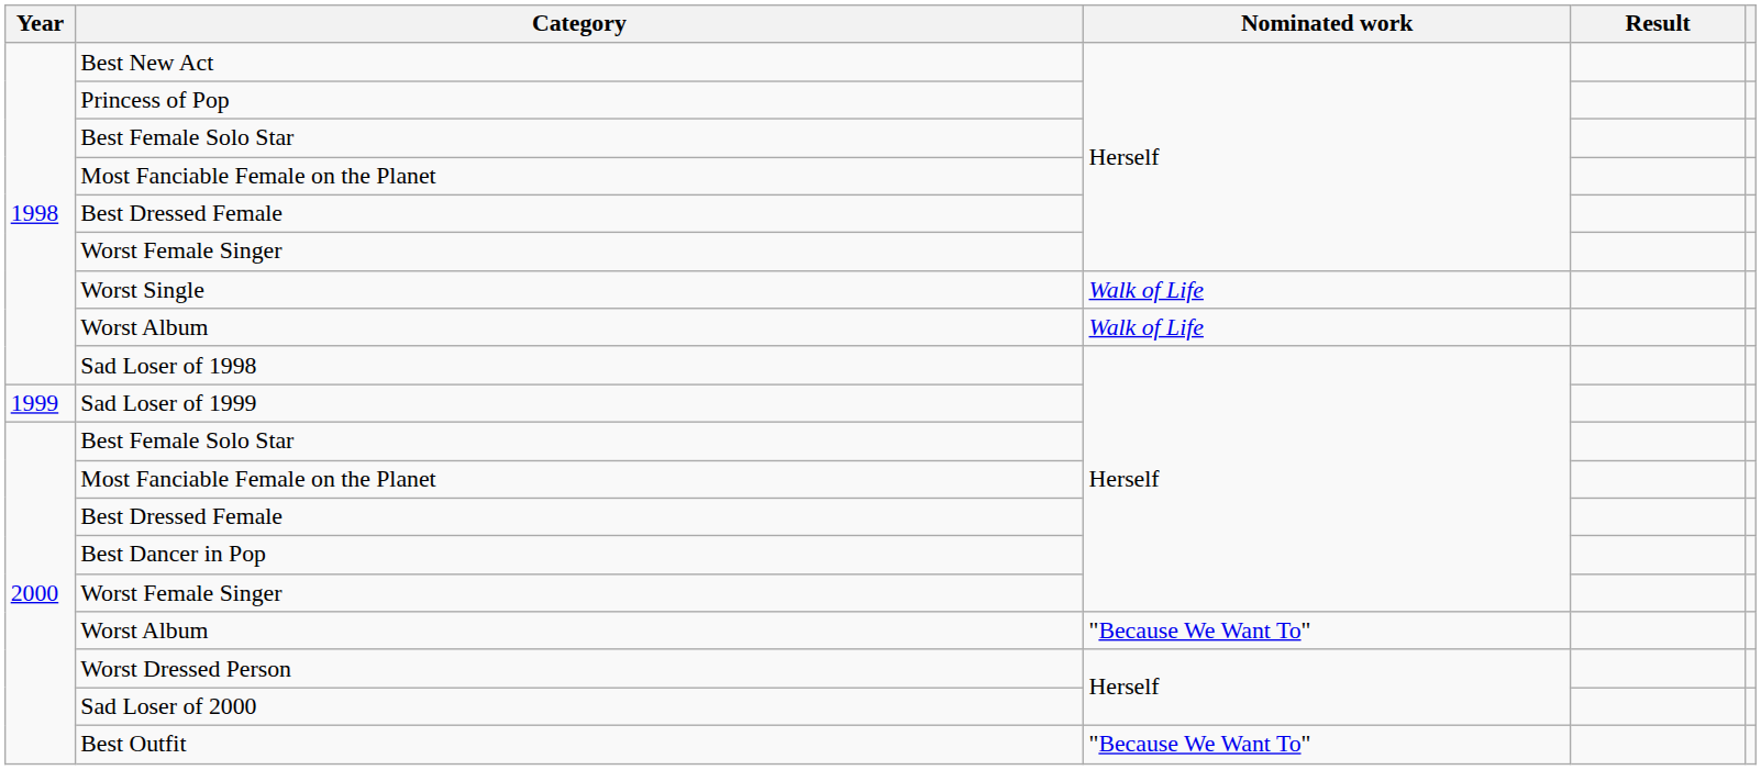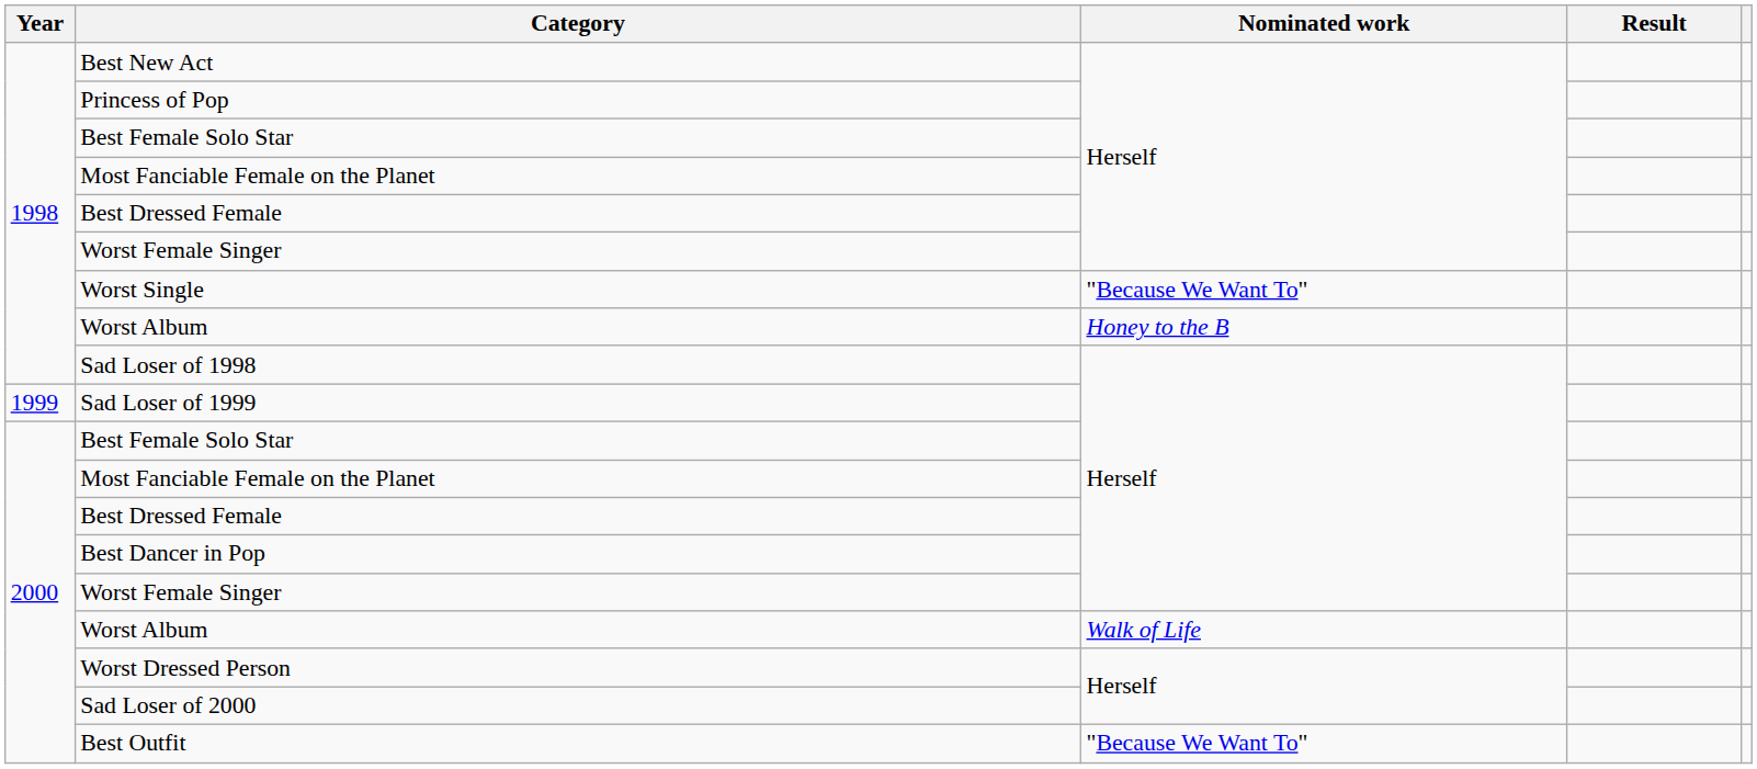 <table class="wikitable" width="74%">
 <tr>
 <th width="4%">Year</th>
 <th width="58%">Category</th>
 <th width="28%">Nominated work</th>
 <th width="10%">Result</th>
 <th width="5%"></th>
 </tr>
 <tr>
 <td rowspan="9"><a href='#'>1998</a></td>
 <td>Best New Act</td>
 <td rowspan="6">Herself</td>
 <td></td>
 <td></td>
 </tr>
 <tr>
 <td>Princess of Pop</td>
 <td></td>
 <td></td>
 </tr>
 <tr>
 <td>Best Female Solo Star</td>
 <td></td>
 <td></td>
 </tr>
 <tr>
 <td>Most Fanciable Female on the Planet</td>
 <td></td>
 <td></td>
 </tr>
 <tr>
 <td>Best Dressed Female</td>
 <td></td>
 <td></td>
 </tr>
 <tr>
 <td>Worst Female Singer</td>
 <td></td>
 <td></td>
 </tr>
 <tr>
 <td>Worst Single</td>
-<td><em><a href='#'>Walk of Life</a></em></td>
+<td>"<a href='#'>Because We Want To</a>"</td>
 <td></td>
 <td></td>
 </tr>
 <tr>
 <td>Worst Album</td>
-<td><em><a href='#'>Walk of Life</a></em></td>
+<td><em><a href='#'>Honey to the B</a></em></td>
 <td></td>
 <td></td>
 </tr>
 <tr>
 <td>Sad Loser of 1998</td>
 <td rowspan="7">Herself</td>
 <td></td>
 <td></td>
 </tr>
 <tr>
 <td><a href='#'>1999</a></td>
 <td>Sad Loser of 1999</td>
 <td></td>
 <td></td>
 </tr>
 <tr>
 <td rowspan="9"><a href='#'>2000</a></td>
 <td>Best Female Solo Star</td>
 <td></td>
 <td></td>
 </tr>
 <tr>
 <td>Most Fanciable Female on the Planet</td>
 <td></td>
 <td></td>
 </tr>
 <tr>
 <td>Best Dressed Female</td>
 <td></td>
 <td></td>
 </tr>
 <tr>
 <td>Best Dancer in Pop</td>
 <td></td>
 <td></td>
 </tr>
 <tr>
 <td>Worst Female Singer</td>
 <td></td>
 <td></td>
 </tr>
 <tr>
 <td>Worst Album</td>
-<td>"<a href='#'>Because We Want To</a>"</td>
+<td><em><a href='#'>Walk of Life</a></em></td>
 <td></td>
 <td></td>
 </tr>
 <tr>
 <td>Worst Dressed Person</td>
 <td rowspan="2">Herself</td>
 <td></td>
 <td></td>
 </tr>
 <tr>
 <td>Sad Loser of 2000</td>
 <td></td>
 <td></td>
 </tr>
 <tr>
 <td>Best Outfit</td>
 <td>"<a href='#'>Because We Want To</a>"</td>
 <td></td>
 <td></td>
 </tr>
 </table>
